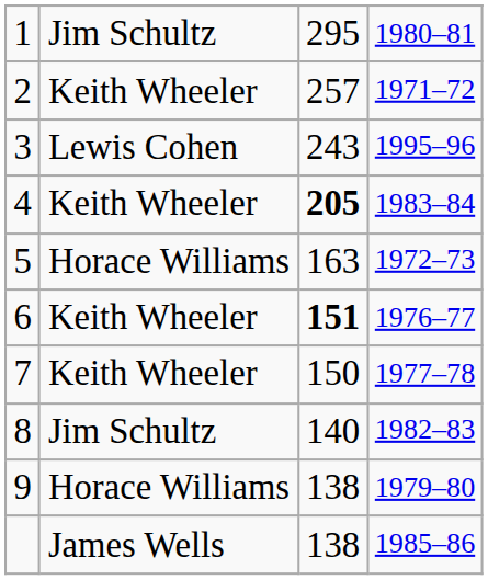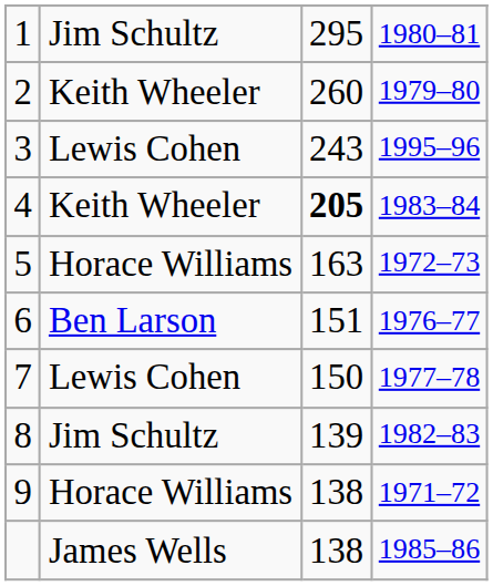 <table class="wikitable">
 <tr>
 </tr>
 <tr>
 <td>1</td>
 <td>Jim Schultz</td>
 <td>295</td>
 <td style="font-size:80%;"><a href='#'>1980–81</a></td>
 </tr>
 <tr>
 <td>2</td>
 <td>Keith Wheeler</td>
-<td>257</td>
-<td style="font-size:80%;"><a href='#'>1971–72</a></td>
+<td>260</td>
+<td style="font-size:80%;"><a href='#'>1979–80</a></td>
 </tr>
 <tr>
 <td>3</td>
 <td>Lewis Cohen</td>
 <td>243</td>
 <td style="font-size:80%;"><a href='#'>1995–96</a></td>
 </tr>
 <tr>
 <td>4</td>
 <td>Keith Wheeler</td>
 <td><strong>205</strong></td>
 <td style="font-size:80%;"><a href='#'>1983–84</a></td>
 </tr>
 <tr>
 <td>5</td>
 <td>Horace Williams</td>
 <td>163</td>
 <td style="font-size:80%;"><a href='#'>1972–73</a></td>
 </tr>
 <tr>
 <td>6</td>
-<td>Keith Wheeler</td>
-<td><strong>151</strong></td>
+<td><a href='#'>Ben Larson</a></td>
+<td>151</td>
 <td style="font-size:80%;"><a href='#'>1976–77</a></td>
 </tr>
 <tr>
 <td>7</td>
-<td>Keith Wheeler</td>
+<td>Lewis Cohen</td>
 <td>150</td>
 <td style="font-size:80%;"><a href='#'>1977–78</a></td>
 </tr>
 <tr>
 <td>8</td>
 <td>Jim Schultz</td>
-<td>140</td>
+<td>139</td>
 <td style="font-size:80%;"><a href='#'>1982–83</a></td>
 </tr>
 <tr>
 <td>9</td>
 <td>Horace Williams</td>
 <td>138</td>
-<td style="font-size:80%;"><a href='#'>1979–80</a></td>
+<td style="font-size:80%;"><a href='#'>1971–72</a></td>
 </tr>
 <tr>
 <td></td>
 <td>James Wells</td>
 <td>138</td>
 <td style="font-size:80%;"><a href='#'>1985–86</a></td>
 </tr>
 </table>
